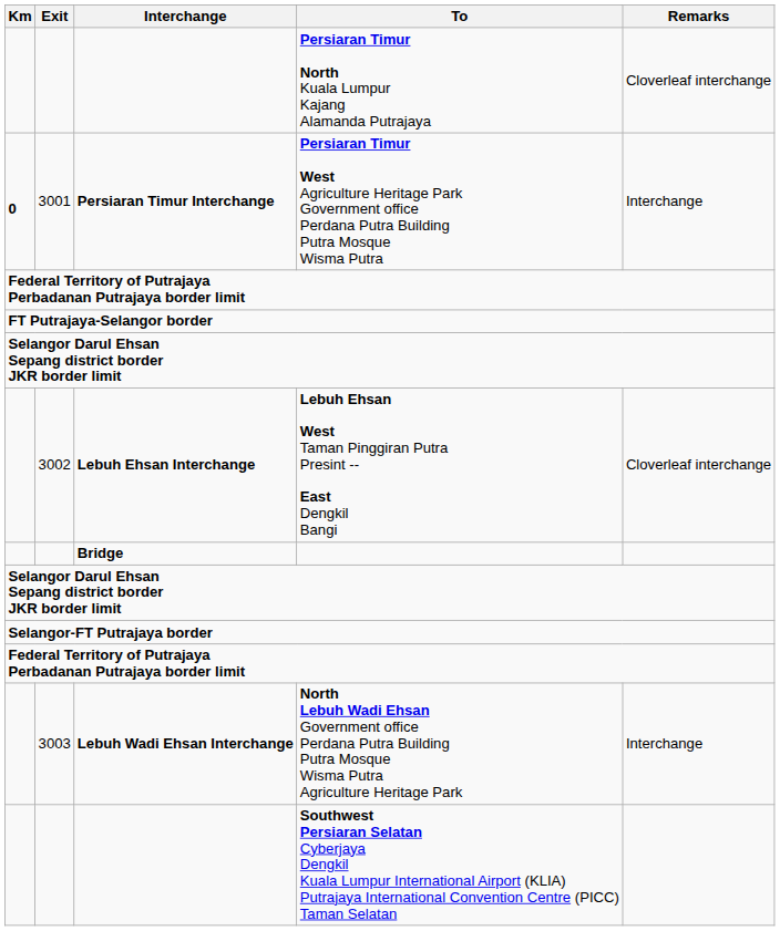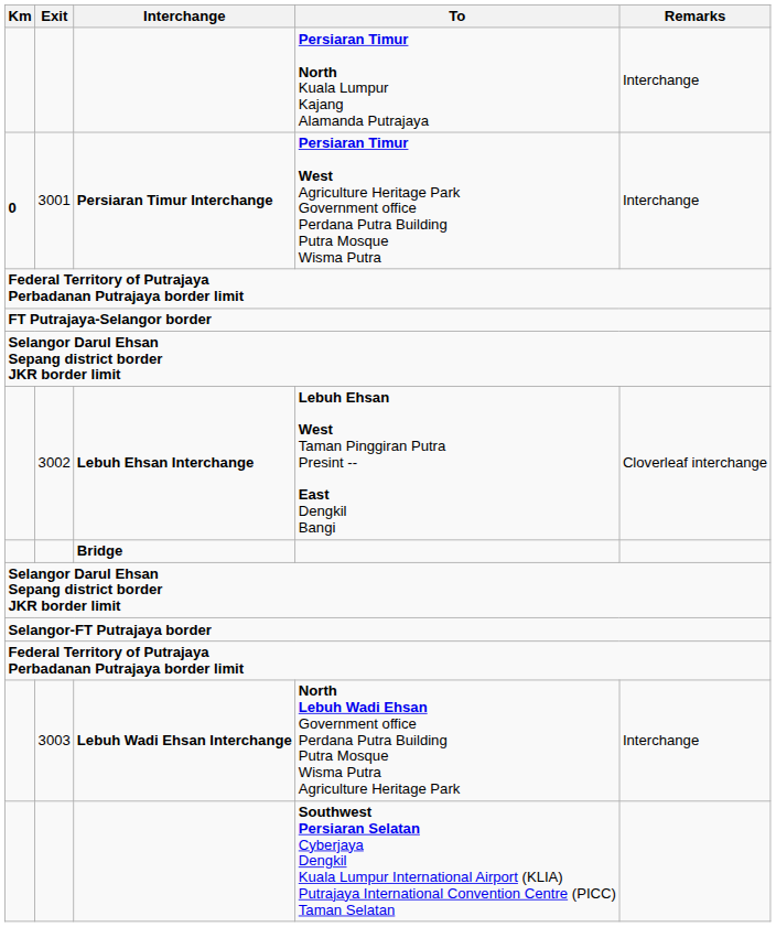 <table class="wikitable">
 <tr>
 <th>Km</th>
 <th>Exit</th>
 <th>Interchange</th>
 <th>To</th>
 <th>Remarks</th>
 </tr>
 <tr>
 <td></td>
 <td></td>
 <td></td>
 <td><strong><a href='#'>Persiaran Timur</a></strong><br><br><strong>North</strong><br>  Kuala Lumpur<br> Kajang<br>Alamanda Putrajaya</td>
-<td>Cloverleaf interchange</td>
+<td>Interchange</td>
 </tr>
 <tr>
 <td><br><strong>0</strong></td>
 <td>3001</td>
 <td><strong>Persiaran Timur Interchange</strong></td>
 <td><strong><a href='#'>Persiaran Timur</a></strong><br><br><strong>West</strong><br>Agriculture Heritage Park<br>Government office<br>Perdana Putra Building<br>Putra Mosque<br>Wisma Putra</td>
 <td>Interchange</td>
 </tr>
 <tr>
 <td style="width:600px" colspan="6" style="text-align:center; background:blue;"><strong><span>Federal Territory of Putrajaya<br>Perbadanan Putrajaya border limit</span></strong></td>
 </tr>
 <tr>
 <td style="width:600px" colspan="6" style="text-align:center; background:yellow;"><strong><span>FT Putrajaya-Selangor border</span></strong></td>
 </tr>
 <tr>
 <td style="width:600px" colspan="6" style="text-align:center; background:blue;"><strong><span>Selangor Darul Ehsan<br>Sepang district border<br>JKR border limit</span></strong></td>
 </tr>
 <tr>
 <td></td>
 <td>3002</td>
 <td><strong>Lebuh Ehsan Interchange</strong></td>
 <td><strong>Lebuh Ehsan</strong><br><br><strong>West</strong><br>Taman Pinggiran Putra<br>Presint --<br><br><strong>East</strong><br> Dengkil<br> Bangi</td>
 <td>Cloverleaf interchange</td>
 </tr>
 <tr>
 <td></td>
 <td></td>
 <td><strong>Bridge</strong></td>
 <td></td>
 <td></td>
 </tr>
 <tr>
 <td style="width:600px" colspan="6" style="text-align:center; background:blue;"><strong><span>Selangor Darul Ehsan<br>Sepang district border<br>JKR border limit</span></strong></td>
 </tr>
 <tr>
 <td style="width:600px" colspan="6" style="text-align:center; background:yellow;"><strong><span>Selangor-FT Putrajaya border</span></strong></td>
 </tr>
 <tr>
 <td style="width:600px" colspan="6" style="text-align:center; background:blue;"><strong><span>Federal Territory of Putrajaya<br>Perbadanan Putrajaya border limit</span></strong></td>
 </tr>
 <tr>
 <td></td>
 <td>3003</td>
 <td><strong>Lebuh Wadi Ehsan Interchange</strong></td>
 <td><strong>North</strong><br><strong><a href='#'>Lebuh Wadi Ehsan</a></strong><br>Government office<br>Perdana Putra Building<br>Putra Mosque<br>Wisma Putra<br>Agriculture Heritage Park</td>
 <td>Interchange</td>
 </tr>
 <tr>
 <td></td>
 <td></td>
 <td></td>
 <td><strong>Southwest</strong><br><strong><a href='#'>Persiaran Selatan</a></strong><br><a href='#'>Cyberjaya</a><br> <a href='#'>Dengkil</a><br> <a href='#'>Kuala Lumpur International Airport</a> (KLIA) <br><a href='#'>Putrajaya International Convention Centre</a> (PICC)<br><a href='#'>Taman Selatan</a></td>
 <td></td>
 </tr>
 </table>
